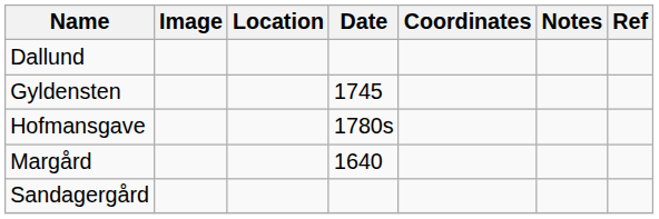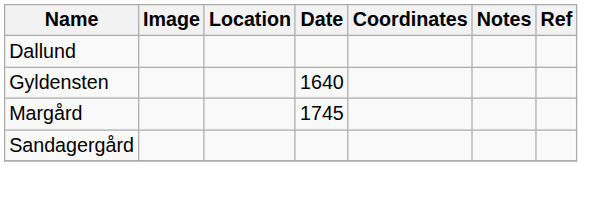 <table class="wikitable sortable">
 <tr>
 <th>Name</th>
 <th>Image</th>
 <th>Location</th>
 <th>Date</th>
 <th>Coordinates</th>
 <th>Notes</th>
 <th>Ref</th>
 </tr>
 <tr>
 <td>Dallund</td>
 <td></td>
 <td></td>
 <td></td>
 <td></td>
 <td></td>
 <td></td>
 </tr>
 <tr>
 <td>Gyldensten</td>
 <td></td>
 <td></td>
-<td>1745</td>
-<td></td>
-<td></td>
-<td></td>
-</tr>
-<tr>
-<td>Hofmansgave</td>
-<td></td>
-<td></td>
-<td>1780s</td>
+<td>1640</td>
 <td></td>
 <td></td>
 <td></td>
 </tr>
 <tr>
 <td>Margård</td>
 <td></td>
 <td></td>
-<td>1640</td>
+<td>1745</td>
 <td></td>
 <td></td>
 <td></td>
 </tr>
 <tr>
 <td>Sandagergård</td>
 <td></td>
 <td></td>
 <td></td>
 <td></td>
 <td></td>
 <td></td>
 </tr>
 <tr>
 </tr>
 </table>
